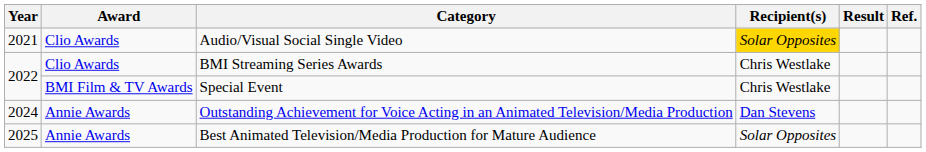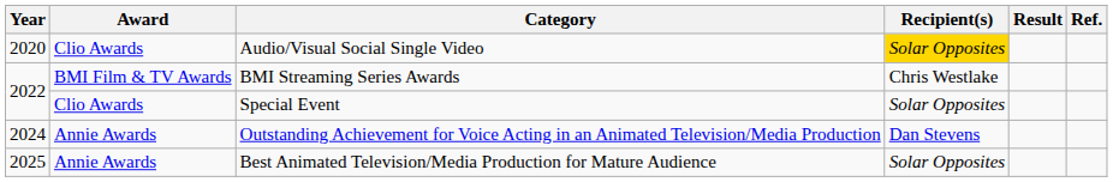 <table class="wikitable">
 <tr>
 <th>Year</th>
 <th>Award</th>
 <th>Category</th>
 <th>Recipient(s)</th>
 <th>Result</th>
 <th>Ref.</th>
 </tr>
 <tr>
-<td>2021</td>
+<td>2020</td>
 <td><a href='#'>Clio Awards</a></td>
 <td>Audio/Visual Social Single Video</td>
 <td style="background: gold;"><em>Solar Opposites</em></td>
 <td></td>
 <td style="text-align:center;"></td>
 </tr>
 <tr>
 <td rowspan="2">2022</td>
-<td><a href='#'>Clio Awards</a></td>
+<td><a href='#'>BMI Film & TV Awards</a></td>
 <td>BMI Streaming Series Awards</td>
 <td>Chris Westlake</td>
 <td></td>
 <td style="text-align:center;"></td>
 </tr>
 <tr>
-<td><a href='#'>BMI Film & TV Awards</a></td>
+<td><a href='#'>Clio Awards</a></td>
 <td>Special Event</td>
-<td>Chris Westlake</td>
+<td><em>Solar Opposites</em></td>
 <td></td>
 <td style="text-align:center;"></td>
 </tr>
 <tr>
 <td>2024</td>
 <td><a href='#'>Annie Awards</a></td>
 <td><a href='#'>Outstanding Achievement for Voice Acting in an Animated Television/Media Production</a></td>
 <td><a href='#'>Dan Stevens</a></td>
 <td></td>
 <td style="text-align:center;"></td>
 </tr>
 <tr>
 <td>2025</td>
 <td><a href='#'>Annie Awards</a></td>
 <td>Best Animated Television/Media Production for Mature Audience</td>
 <td><em>Solar Opposites</em></td>
 <td></td>
 <td style="text-align:center;"></td>
 </tr>
 </table>
